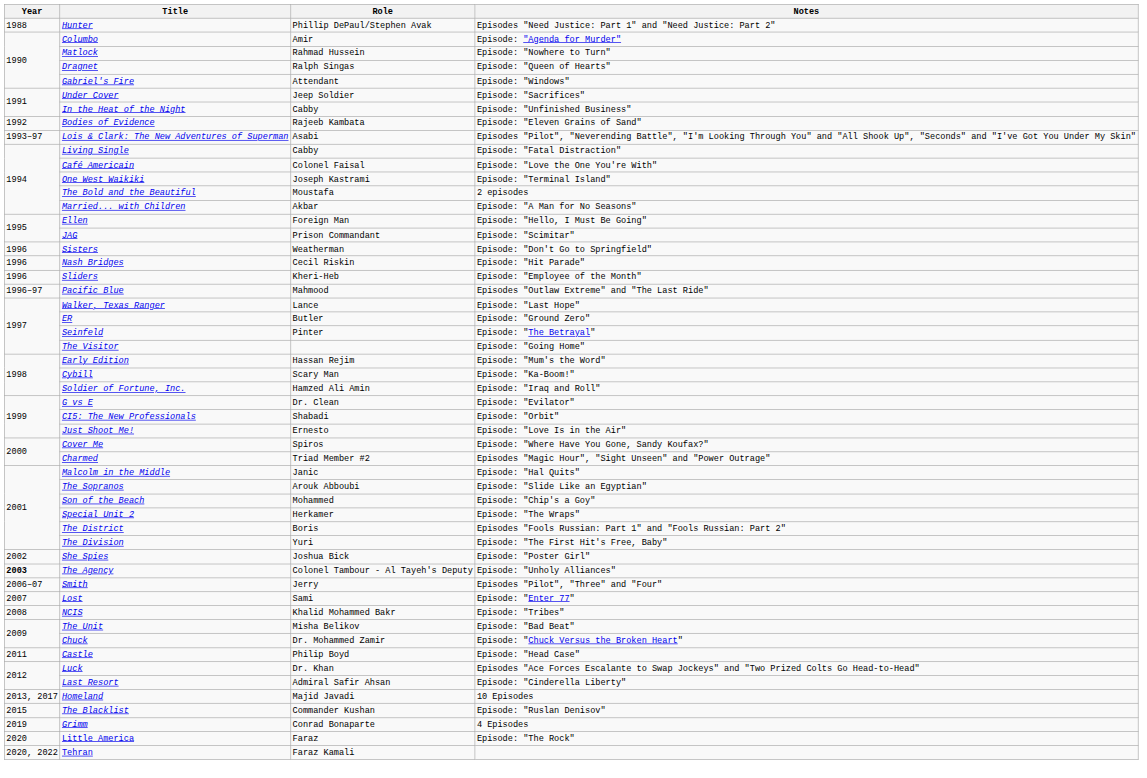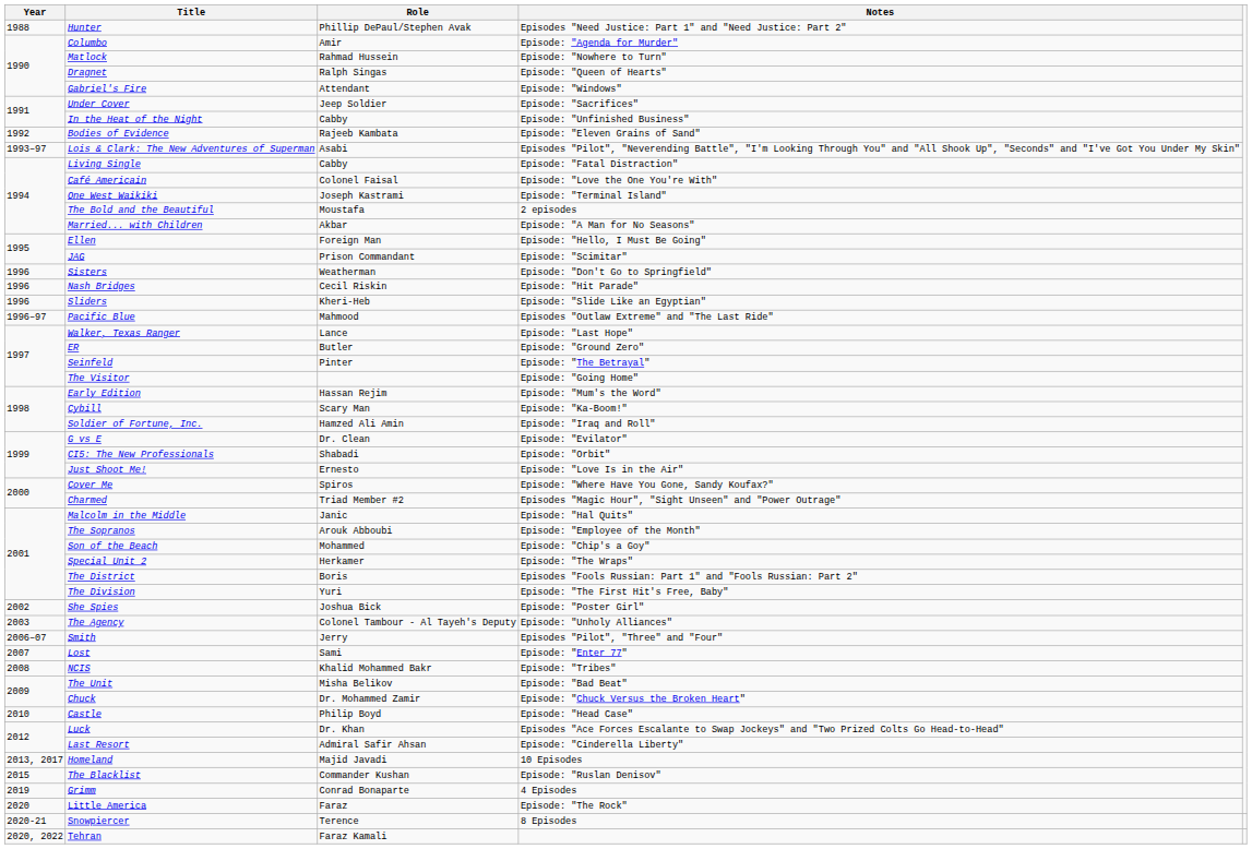 <table class="wikitable">
 <tr>
 <th>Year</th>
 <th>Title</th>
 <th>Role</th>
 <th>Notes</th>
 </tr>
 <tr>
 <td>1988</td>
 <td><em><a href='#'>Hunter</a></em></td>
 <td>Phillip DePaul/Stephen Avak</td>
 <td>Episodes "Need Justice: Part 1" and "Need Justice: Part 2"</td>
 </tr>
 <tr>
 <td rowspan="4">1990</td>
 <td><em><a href='#'>Columbo</a></em></td>
 <td>Amir</td>
 <td>Episode: <a href='#'>"Agenda for Murder"</a></td>
 </tr>
 <tr>
 <td><em><a href='#'>Matlock</a></em></td>
 <td>Rahmad Hussein</td>
 <td>Episode: "Nowhere to Turn"</td>
 </tr>
 <tr>
 <td><em><a href='#'>Dragnet</a></em></td>
 <td>Ralph Singas</td>
 <td>Episode: "Queen of Hearts"</td>
 </tr>
 <tr>
 <td><em><a href='#'>Gabriel's Fire</a></em></td>
 <td>Attendant</td>
 <td>Episode: "Windows"</td>
 </tr>
 <tr>
 <td rowspan="2">1991</td>
 <td><em><a href='#'>Under Cover</a></em></td>
 <td>Jeep Soldier</td>
 <td>Episode: "Sacrifices"</td>
 </tr>
 <tr>
 <td><em><a href='#'>In the Heat of the Night</a></em></td>
 <td>Cabby</td>
 <td>Episode: "Unfinished Business"</td>
 </tr>
 <tr>
 <td>1992</td>
 <td><em><a href='#'>Bodies of Evidence</a></em></td>
 <td>Rajeeb Kambata</td>
 <td>Episode: "Eleven Grains of Sand"</td>
 </tr>
 <tr>
 <td>1993–97</td>
 <td><em><a href='#'>Lois & Clark: The New Adventures of Superman</a></em></td>
 <td>Asabi</td>
 <td>Episodes "Pilot", "Neverending Battle", "I'm Looking Through You" and "All Shook Up", "Seconds" and "I've Got You Under My Skin"</td>
 </tr>
 <tr>
 <td rowspan="5">1994</td>
 <td><em><a href='#'>Living Single</a></em></td>
 <td>Cabby</td>
 <td>Episode: "Fatal Distraction"</td>
 </tr>
 <tr>
 <td><em><a href='#'>Café Americain</a></em></td>
 <td>Colonel Faisal</td>
 <td>Episode: "Love the One You're With"</td>
 </tr>
 <tr>
 <td><em><a href='#'>One West Waikiki</a></em></td>
 <td>Joseph Kastrami</td>
 <td>Episode: "Terminal Island"</td>
 </tr>
 <tr>
 <td><em><a href='#'>The Bold and the Beautiful</a></em></td>
 <td>Moustafa</td>
 <td>2 episodes</td>
 </tr>
 <tr>
 <td><em><a href='#'>Married... with Children</a></em></td>
 <td>Akbar</td>
 <td>Episode: "A Man for No Seasons"</td>
 </tr>
 <tr>
 <td rowspan="2">1995</td>
 <td><em><a href='#'>Ellen</a></em></td>
 <td>Foreign Man</td>
 <td>Episode: "Hello, I Must Be Going"</td>
 </tr>
 <tr>
 <td><em><a href='#'>JAG</a></em></td>
 <td>Prison Commandant</td>
 <td>Episode: "Scimitar"</td>
 </tr>
 <tr>
 <td>1996</td>
 <td><em><a href='#'>Sisters</a></em></td>
 <td>Weatherman</td>
 <td>Episode: "Don't Go to Springfield"</td>
 </tr>
 <tr>
 <td>1996</td>
 <td><em><a href='#'>Nash Bridges</a></em></td>
 <td>Cecil Riskin</td>
 <td>Episode: "Hit Parade"</td>
 </tr>
 <tr>
 <td>1996</td>
 <td><em><a href='#'>Sliders</a></em></td>
 <td>Kheri-Heb</td>
-<td>Episode: "Employee of the Month"</td>
+<td>Episode: "Slide Like an Egyptian"</td>
 </tr>
 <tr>
 <td>1996–97</td>
 <td><em><a href='#'>Pacific Blue</a></em></td>
 <td>Mahmood</td>
 <td>Episodes "Outlaw Extreme" and "The Last Ride"</td>
 </tr>
 <tr>
 <td rowspan="4">1997</td>
 <td><em><a href='#'>Walker, Texas Ranger</a></em></td>
 <td>Lance</td>
 <td>Episode: "Last Hope"</td>
 </tr>
 <tr>
 <td><em><a href='#'>ER</a></em></td>
 <td>Butler</td>
 <td>Episode: "Ground Zero"</td>
 </tr>
 <tr>
 <td><em><a href='#'>Seinfeld</a></em></td>
 <td>Pinter</td>
 <td>Episode: "<a href='#'>The Betrayal</a>"</td>
 </tr>
 <tr>
 <td><em><a href='#'>The Visitor</a></em></td>
 <td></td>
 <td>Episode: "Going Home"</td>
 </tr>
 <tr>
 <td rowspan="3">1998</td>
 <td><em><a href='#'>Early Edition</a></em></td>
 <td>Hassan Rejim</td>
 <td>Episode: "Mum's the Word"</td>
 </tr>
 <tr>
 <td><em><a href='#'>Cybill</a></em></td>
 <td>Scary Man</td>
 <td>Episode: "Ka-Boom!"</td>
 </tr>
 <tr>
 <td><em><a href='#'>Soldier of Fortune, Inc.</a></em></td>
 <td>Hamzed Ali Amin</td>
 <td>Episode: "Iraq and Roll"</td>
 </tr>
 <tr>
 <td rowspan="3">1999</td>
 <td><em><a href='#'>G vs E</a></em></td>
 <td>Dr. Clean</td>
 <td>Episode: "Evilator"</td>
 </tr>
 <tr>
 <td><em><a href='#'>CI5: The New Professionals</a></em></td>
 <td>Shabadi</td>
 <td>Episode: "Orbit"</td>
 </tr>
 <tr>
 <td><em><a href='#'>Just Shoot Me!</a></em></td>
 <td>Ernesto</td>
 <td>Episode: "Love Is in the Air"</td>
 </tr>
 <tr>
 <td rowspan="2">2000</td>
 <td><em><a href='#'>Cover Me</a></em></td>
 <td>Spiros</td>
 <td>Episode: "Where Have You Gone, Sandy Koufax?"</td>
 </tr>
 <tr>
 <td><em><a href='#'>Charmed</a></em></td>
 <td>Triad Member #2</td>
 <td>Episodes "Magic Hour", "Sight Unseen" and "Power Outrage"</td>
 </tr>
 <tr>
 <td rowspan="6">2001</td>
 <td><em><a href='#'>Malcolm in the Middle</a></em></td>
 <td>Janic</td>
 <td>Episode: "Hal Quits"</td>
 </tr>
 <tr>
 <td><em><a href='#'>The Sopranos</a></em></td>
 <td>Arouk Abboubi</td>
-<td>Episode: "Slide Like an Egyptian"</td>
+<td>Episode: "Employee of the Month"</td>
 </tr>
 <tr>
 <td><em><a href='#'>Son of the Beach</a></em></td>
 <td>Mohammed</td>
 <td>Episode: "Chip's a Goy"</td>
 </tr>
 <tr>
 <td><em><a href='#'>Special Unit 2</a></em></td>
 <td>Herkamer</td>
 <td>Episode: "The Wraps"</td>
 </tr>
 <tr>
 <td><em><a href='#'>The District</a></em></td>
 <td>Boris</td>
 <td>Episodes "Fools Russian: Part 1" and "Fools Russian: Part 2"</td>
 </tr>
 <tr>
 <td><em><a href='#'>The Division</a></em></td>
 <td>Yuri</td>
 <td>Episode: "The First Hit's Free, Baby"</td>
 </tr>
 <tr>
 <td>2002</td>
 <td><em><a href='#'>She Spies</a></em></td>
 <td>Joshua Bick</td>
 <td>Episode: "Poster Girl"</td>
 </tr>
 <tr>
-<td><strong>2003</strong></td>
+<td>2003</td>
 <td><em><a href='#'>The Agency</a></em></td>
 <td>Colonel Tambour - Al Tayeh's Deputy</td>
 <td>Episode: "Unholy Alliances"</td>
 </tr>
 <tr>
 <td>2006–07</td>
 <td><em><a href='#'>Smith</a></em></td>
 <td>Jerry</td>
 <td>Episodes "Pilot", "Three" and "Four"</td>
 </tr>
 <tr>
 <td>2007</td>
 <td><em><a href='#'>Lost</a></em></td>
 <td>Sami</td>
 <td>Episode: "<a href='#'>Enter 77</a>"</td>
 </tr>
 <tr>
 <td>2008</td>
 <td><em><a href='#'>NCIS</a></em></td>
 <td>Khalid Mohammed Bakr</td>
 <td>Episode: "Tribes"</td>
 </tr>
 <tr>
 <td rowspan="2">2009</td>
 <td><em><a href='#'>The Unit</a></em></td>
 <td>Misha Belikov</td>
 <td>Episode: "Bad Beat"</td>
 </tr>
 <tr>
 <td><em><a href='#'>Chuck</a></em></td>
 <td>Dr. Mohammed Zamir</td>
 <td>Episode: "<a href='#'>Chuck Versus the Broken Heart</a>"</td>
 </tr>
 <tr>
-<td>2011</td>
+<td>2010</td>
 <td><em><a href='#'>Castle</a></em></td>
 <td>Philip Boyd</td>
 <td>Episode: "Head Case"</td>
 </tr>
 <tr>
 <td rowspan="2">2012</td>
 <td><em><a href='#'>Luck</a></em></td>
 <td>Dr. Khan</td>
 <td>Episodes "Ace Forces Escalante to Swap Jockeys" and "Two Prized Colts Go Head-to-Head"</td>
 </tr>
 <tr>
 <td><em><a href='#'>Last Resort</a></em></td>
 <td>Admiral Safir Ahsan</td>
 <td>Episode: "Cinderella Liberty"</td>
 </tr>
 <tr>
 <td>2013, 2017</td>
 <td><em><a href='#'>Homeland</a></em></td>
 <td>Majid Javadi</td>
 <td>10 Episodes</td>
 </tr>
 <tr>
 <td>2015</td>
 <td><em><a href='#'>The Blacklist</a></em></td>
 <td>Commander Kushan</td>
 <td>Episode: "Ruslan Denisov"</td>
 </tr>
 <tr>
 <td>2019</td>
 <td><em><a href='#'>Grimm</a></td>
 <td>Conrad Bonaparte</td>
 <td>4 Episodes</td>
 </tr>
 <tr>
 <td>2020</td>
 <td></em><a href='#'>Little America</a><em></td>
 <td>Faraz</td>
 <td>Episode: "The Rock"</td>
 </tr>
 <tr>
+<td>2020-21</td>
+<td></em><a href='#'>Snowpiercer</a><em></td>
+<td>Terence</td>
+<td>8 Episodes</td>
+<td></td>
+</tr>
+<tr>
 <td>2020, 2022</td>
 <td></em><a href='#'>Tehran</a><em></td>
 <td>Faraz Kamali</td>
 <td></td>
 </tr>
 </table>
